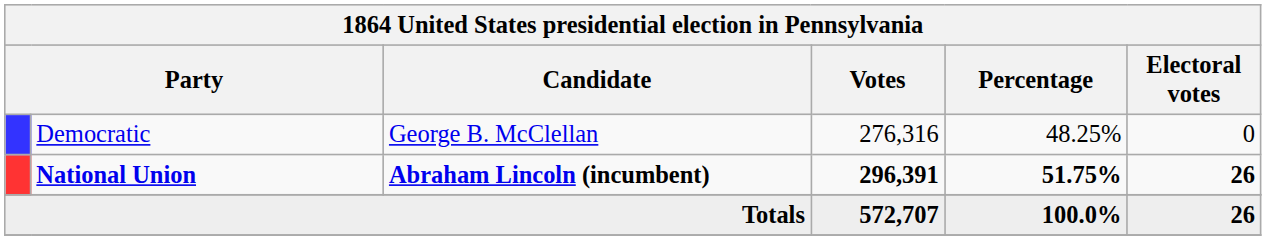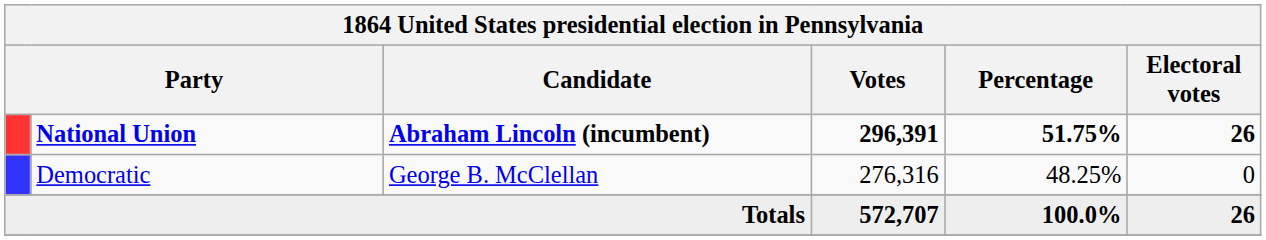 <table class="wikitable" style="font-size: 95%;">
 <tr>
 <th colspan="6">1864 United States presidential election in Pennsylvania</th>
 </tr>
 <tr>
 <th colspan="2" style="width: 15em">Party</th>
 <th style="width: 17em">Candidate</th>
 <th style="width: 5em">Votes</th>
 <th style="width: 7em">Percentage</th>
 <th style="width: 5em">Electoral votes</th>
 </tr>
 <tr>
+<th style="background-color:#FF3333; width: 3px"></th>
+<td style="width: 130px"><strong><a href='#'>National Union</a></strong></td>
+<td><strong><a href='#'>Abraham Lincoln</a> (incumbent)</strong></td>
+<td align="right"><strong>296,391</strong></td>
+<td align="right"><strong>51.75%</strong></td>
+<td align="right"><strong>26</strong></td>
+</tr>
+<tr>
 <th style="background-color:#3333FF; width: 3px"></th>
 <td style="width: 130px"><a href='#'>Democratic</a></td>
 <td><a href='#'>George B. McClellan</a></td>
 <td align="right">276,316</td>
 <td align="right">48.25%</td>
 <td align="right">0</td>
-</tr>
-<tr>
-<th style="background-color:#FF3333; width: 3px"></th>
-<td style="width: 130px"><strong><a href='#'>National Union</a></strong></td>
-<td><strong><a href='#'>Abraham Lincoln</a> (incumbent)</strong></td>
-<td align="right"><strong>296,391</strong></td>
-<td align="right"><strong>51.75%</strong></td>
-<td align="right"><strong>26</strong></td>
 </tr>
 <tr>
 </tr>
 <tr bgcolor="#EEEEEE">
 <td colspan="3" align="right"><strong>Totals</strong></td>
 <td align="right"><strong>572,707</strong></td>
 <td align="right"><strong>100.0%</strong></td>
 <td align="right"><strong>26</strong></td>
 </tr>
 <tr>
 </tr>
 </table>
